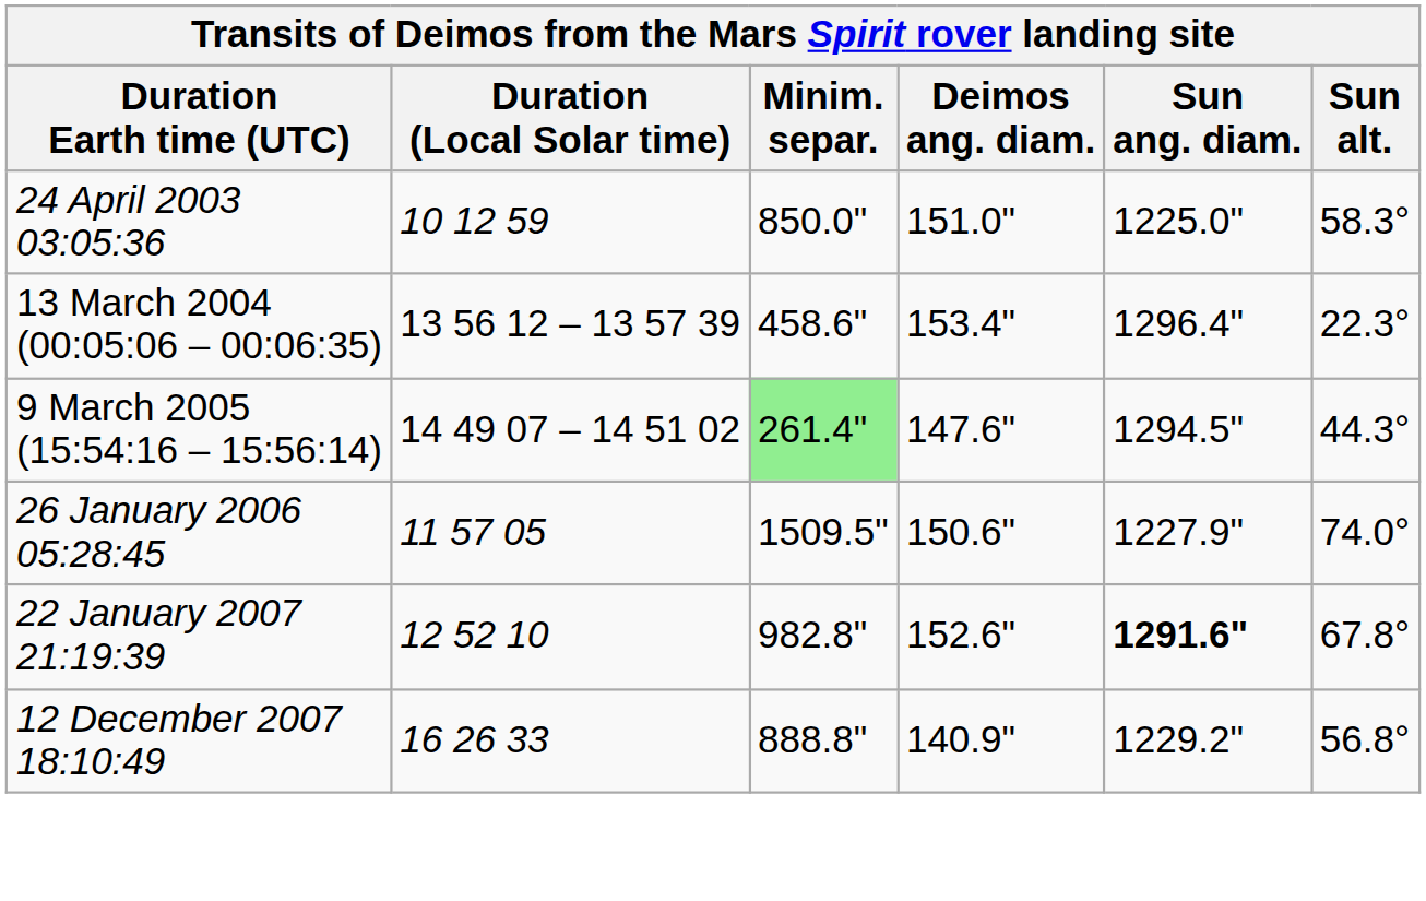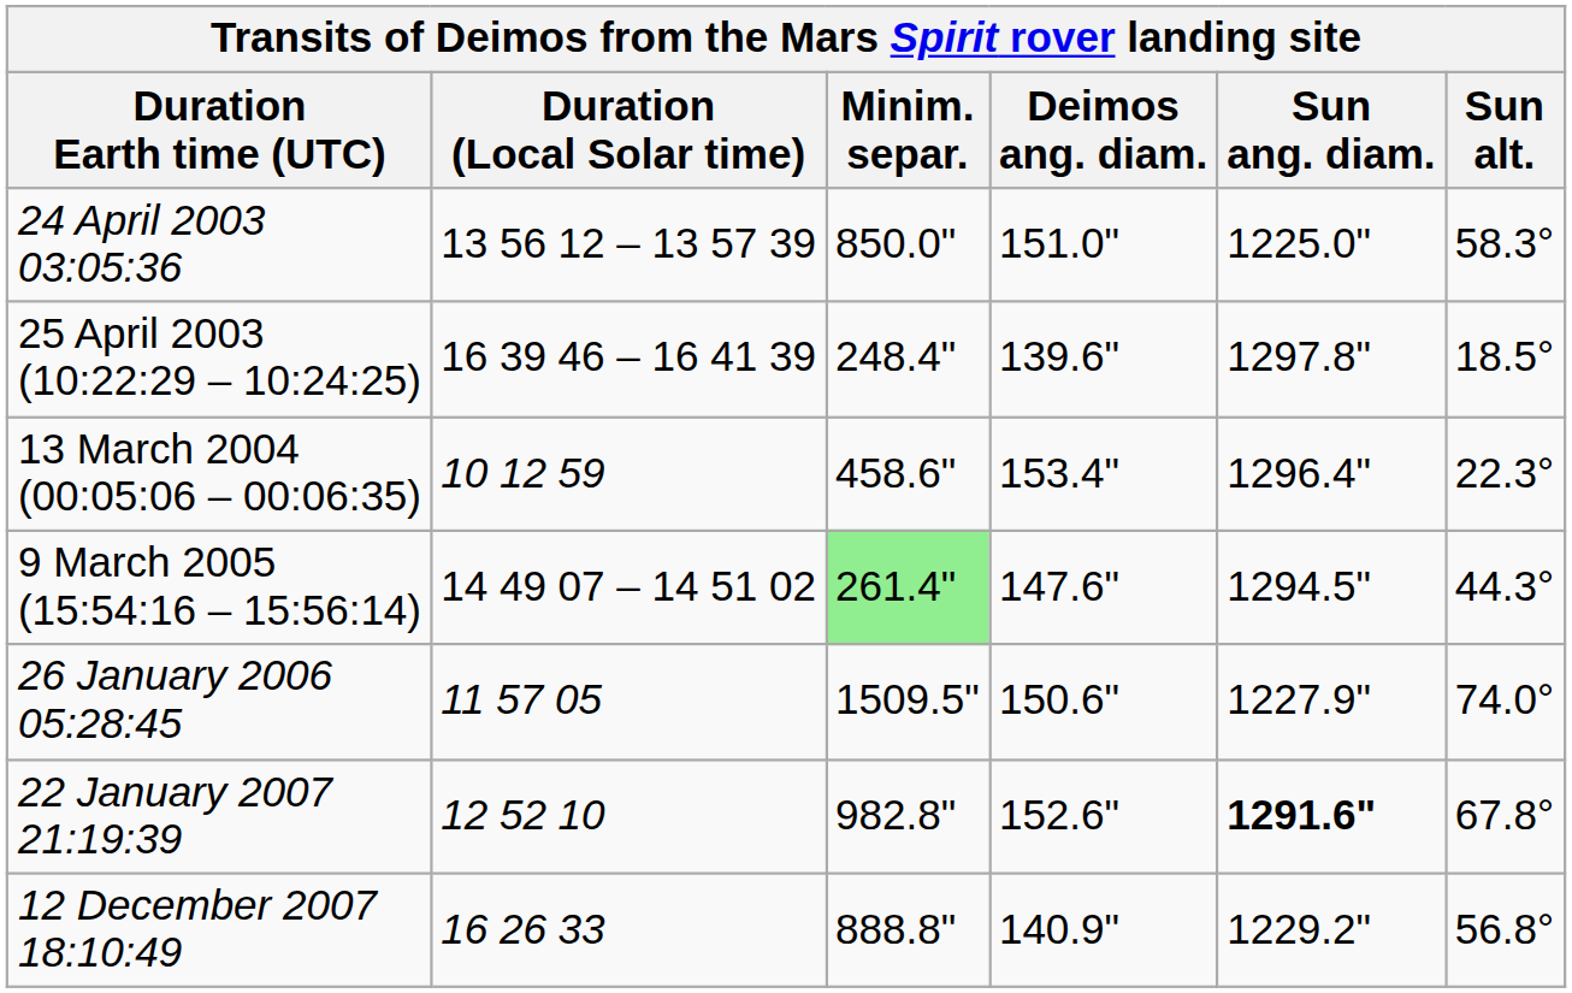 <table class="wikitable" style="margin:1em auto;">
 <tr>
 <th colspan="6">Transits of Deimos from the Mars <a href='#'><em>Spirit</em> rover</a> landing site</th>
 </tr>
 <tr>
 <th>Duration<br>Earth time (UTC)</th>
 <th>Duration<br>(Local Solar time)</th>
 <th>Minim.<br>separ.</th>
 <th>Deimos<br>ang. diam.</th>
 <th>Sun<br>ang. diam.</th>
 <th>Sun<br>alt.</th>
 </tr>
 <tr *>
 <td><em>24 April 2003<br>03:05:36</em></td>
-<td><em>10 12 59</em></td>
+<td>13 56 12 – 13 57 39</td>
 <td>850.0"</td>
 <td>151.0"</td>
 <td>1225.0"</td>
 <td>58.3°</td>
 </tr>
 <tr>
+<td>25 April 2003<br>(10:22:29 – 10:24:25)</td>
+<td>16 39 46 – 16 41 39</td>
+<td>248.4"</td>
+<td>139.6"</td>
+<td>1297.8"</td>
+<td>18.5°</td>
+</tr>
+<tr>
 <td>13 March 2004<br>(00:05:06 – 00:06:35)</td>
-<td>13 56 12 – 13 57 39</td>
+<td><em>10 12 59</em></td>
 <td>458.6"</td>
 <td>153.4"</td>
 <td>1296.4"</td>
 <td>22.3°</td>
 </tr>
 <tr>
 <td>9 March 2005<br>(15:54:16 – 15:56:14)</td>
 <td>14 49 07 – 14 51 02</td>
 <td style="background: lightgreen;">261.4"</td>
 <td>147.6"</td>
 <td>1294.5"</td>
 <td>44.3°</td>
 </tr>
 <tr>
 <td><em>26 January 2006<br>05:28:45</em></td>
 <td><em>11 57 05</em></td>
 <td>1509.5"</td>
 <td>150.6"</td>
 <td>1227.9"</td>
 <td>74.0°</td>
 </tr>
 <tr>
 <td><em>22 January 2007<br>21:19:39</em></td>
 <td><em>12 52 10</em></td>
 <td>982.8"</td>
 <td>152.6"</td>
 <td><strong>1291.6"</strong></td>
 <td>67.8°</td>
 </tr>
 <tr>
 <td><em>12 December 2007<br>18:10:49</em></td>
 <td><em>16 26 33</em></td>
 <td>888.8"</td>
 <td>140.9"</td>
 <td>1229.2"</td>
 <td>56.8°</td>
 </tr>
 </table>
